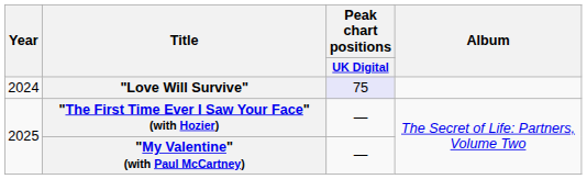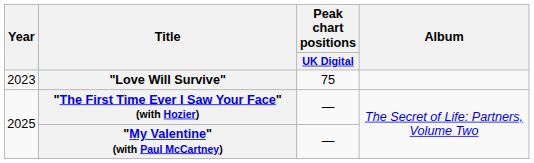 <table class="wikitable plainrowheaders" style="text-align:center;">
 <tr>
 <th scope="col" rowspan="2" style="width:1em;">Year</th>
 <th scope="col" rowspan="2" style="width:20em;">Title</th>
 <th scope="col">Peak chart positions</th>
 <th scope="col" rowspan="2" style="width:13em;">Album</th>
 </tr>
 <tr>
 <th scope="col" style="width:3em;font-size:85%;"><a href='#'>UK Digital</a><br></th>
 </tr>
 <tr>
-<td>2024</td>
+<td>2023</td>
 <th scope="row">"Love Will Survive"</th>
-<td style="background: lavender;">75</td>
+<td>75</td>
 <td></td>
 </tr>
 <tr>
 <td rowspan="2">2025</td>
 <th scope="row">"<a href='#'>The First Time Ever I Saw Your Face</a>"<br><small>(with <a href='#'>Hozier</a>)</small></th>
 <td>—</td>
 <td rowspan="2"><em><a href='#'>The Secret of Life: Partners, Volume Two</a></em></td>
 </tr>
 <tr>
 <th scope="row">"<a href='#'>My Valentine</a>"<br><small>(with <a href='#'>Paul McCartney</a>)</small></th>
 <td>—</td>
 </tr>
 </table>
